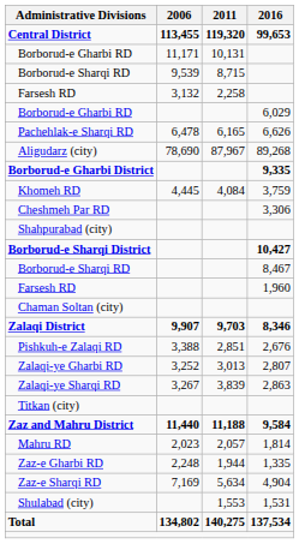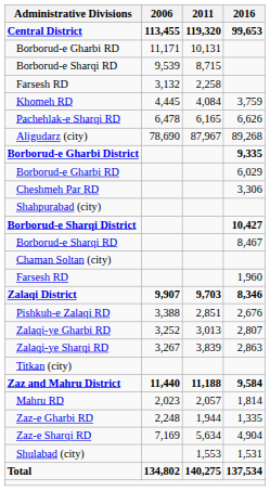 <table class="wikitable">
 <tr>
 <th>Administrative Divisions</th>
 <th>2006</th>
 <th>2011</th>
 <th>2016</th>
 </tr>
 <tr>
 <td><strong><a href='#'>Central District</a></strong></td>
 <td style="text-align: right;"><strong>113,455</strong></td>
 <td style="text-align: right;"><strong>119,320</strong></td>
 <td style="text-align: right;"><strong>99,653</strong></td>
 </tr>
 <tr>
 <td style="padding-left: 1em;">Borborud-e Gharbi RD</td>
 <td style="text-align: right;">11,171</td>
 <td style="text-align: right;">10,131</td>
 <td style="text-align: right;"></td>
 </tr>
 <tr>
 <td style="padding-left: 1em;">Borborud-e Sharqi RD</td>
 <td style="text-align: right;">9,539</td>
 <td style="text-align: right;">8,715</td>
 <td style="text-align: right;"></td>
 </tr>
 <tr>
 <td style="padding-left: 1em;">Farsesh RD</td>
 <td style="text-align: right;">3,132</td>
 <td style="text-align: right;">2,258</td>
 <td style="text-align: right;"></td>
 </tr>
 <tr>
-<td style="padding-left: 1em;"><a href='#'>Borborud-e Gharbi RD</a></td>
-<td style="text-align: right;"></td>
-<td style="text-align: right;"></td>
-<td style="text-align: right;">6,029</td>
+<td style="padding-left: 1em;"><a href='#'>Khomeh RD</a></td>
+<td style="text-align: right;">4,445</td>
+<td style="text-align: right;">4,084</td>
+<td style="text-align: right;">3,759</td>
 </tr>
 <tr>
 <td style="padding-left: 1em;"><a href='#'>Pachehlak-e Sharqi RD</a></td>
 <td style="text-align: right;">6,478</td>
 <td style="text-align: right;">6,165</td>
 <td style="text-align: right;">6,626</td>
 </tr>
 <tr>
 <td style="padding-left: 1em;"><a href='#'>Aligudarz</a> (city)</td>
 <td style="text-align: right;">78,690</td>
 <td style="text-align: right;">87,967</td>
 <td style="text-align: right;">89,268</td>
 </tr>
 <tr>
 <td><strong><a href='#'>Borborud-e Gharbi District</a></strong></td>
 <td style="text-align: right;"></td>
 <td style="text-align: right;"></td>
 <td style="text-align: right;"><strong>9,335</strong></td>
 </tr>
 <tr>
-<td style="padding-left: 1em;"><a href='#'>Khomeh RD</a></td>
-<td style="text-align: right;">4,445</td>
-<td style="text-align: right;">4,084</td>
-<td style="text-align: right;">3,759</td>
+<td style="padding-left: 1em;"><a href='#'>Borborud-e Gharbi RD</a></td>
+<td style="text-align: right;"></td>
+<td style="text-align: right;"></td>
+<td style="text-align: right;">6,029</td>
 </tr>
 <tr>
 <td style="padding-left: 1em;"><a href='#'>Cheshmeh Par RD</a></td>
 <td style="text-align: right;"></td>
 <td style="text-align: right;"></td>
 <td style="text-align: right;">3,306</td>
 </tr>
 <tr>
 <td style="padding-left: 1em;"><a href='#'>Shahpurabad</a> (city)</td>
 <td style="text-align: right;"></td>
 <td style="text-align: right;"></td>
 <td style="text-align: right;"></td>
 </tr>
 <tr>
 <td><strong><a href='#'>Borborud-e Sharqi District</a></strong></td>
 <td style="text-align: right;"></td>
 <td style="text-align: right;"></td>
 <td style="text-align: right;"><strong>10,427</strong></td>
 </tr>
 <tr>
 <td style="padding-left: 1em;"><a href='#'>Borborud-e Sharqi RD</a></td>
 <td style="text-align: right;"></td>
 <td style="text-align: right;"></td>
 <td style="text-align: right;">8,467</td>
 </tr>
 <tr>
+<td style="padding-left: 1em;"><a href='#'>Chaman Soltan</a> (city)</td>
+<td style="text-align: right;"></td>
+<td style="text-align: right;"></td>
+<td style="text-align: right;"></td>
+</tr>
+<tr>
 <td style="padding-left: 1em;"><a href='#'>Farsesh RD</a></td>
 <td style="text-align: right;"></td>
 <td style="text-align: right;"></td>
 <td style="text-align: right;">1,960</td>
-</tr>
-<tr>
-<td style="padding-left: 1em;"><a href='#'>Chaman Soltan</a> (city)</td>
-<td style="text-align: right;"></td>
-<td style="text-align: right;"></td>
-<td style="text-align: right;"></td>
 </tr>
 <tr>
 <td><strong><a href='#'>Zalaqi District</a></strong></td>
 <td style="text-align: right;"><strong>9,907</strong></td>
 <td style="text-align: right;"><strong>9,703</strong></td>
 <td style="text-align: right;"><strong>8,346</strong></td>
 </tr>
 <tr>
 <td style="padding-left: 1em;"><a href='#'>Pishkuh-e Zalaqi RD</a></td>
 <td style="text-align: right;">3,388</td>
 <td style="text-align: right;">2,851</td>
 <td style="text-align: right;">2,676</td>
 </tr>
 <tr>
 <td style="padding-left: 1em;"><a href='#'>Zalaqi-ye Gharbi RD</a></td>
 <td style="text-align: right;">3,252</td>
 <td style="text-align: right;">3,013</td>
 <td style="text-align: right;">2,807</td>
 </tr>
 <tr>
 <td style="padding-left: 1em;"><a href='#'>Zalaqi-ye Sharqi RD</a></td>
 <td style="text-align: right;">3,267</td>
 <td style="text-align: right;">3,839</td>
 <td style="text-align: right;">2,863</td>
 </tr>
 <tr>
 <td style="padding-left: 1em;"><a href='#'>Titkan</a> (city)</td>
 <td style="text-align: right;"></td>
 <td style="text-align: right;"></td>
 <td style="text-align: right;"></td>
 </tr>
 <tr>
 <td><strong><a href='#'>Zaz and Mahru District</a></strong></td>
 <td style="text-align: right;"><strong>11,440</strong></td>
 <td style="text-align: right;"><strong>11,188</strong></td>
 <td style="text-align: right;"><strong>9,584</strong></td>
 </tr>
 <tr>
 <td style="padding-left: 1em;"><a href='#'>Mahru RD</a></td>
 <td style="text-align: right;">2,023</td>
 <td style="text-align: right;">2,057</td>
 <td style="text-align: right;">1,814</td>
 </tr>
 <tr>
 <td style="padding-left: 1em;"><a href='#'>Zaz-e Gharbi RD</a></td>
 <td style="text-align: right;">2,248</td>
 <td style="text-align: right;">1,944</td>
 <td style="text-align: right;">1,335</td>
 </tr>
 <tr>
 <td style="padding-left: 1em;"><a href='#'>Zaz-e Sharqi RD</a></td>
 <td style="text-align: right;">7,169</td>
 <td style="text-align: right;">5,634</td>
 <td style="text-align: right;">4,904</td>
 </tr>
 <tr>
 <td style="padding-left: 1em;"><a href='#'>Shulabad</a> (city)</td>
 <td style="text-align: right;"></td>
 <td style="text-align: right;">1,553</td>
 <td style="text-align: right;">1,531</td>
 </tr>
 <tr>
 <td><strong>Total</strong></td>
 <td style="text-align: right;"><strong>134,802</strong></td>
 <td style="text-align: right;"><strong>140,275</strong></td>
 <td style="text-align: right;"><strong>137,534</strong></td>
 </tr>
 <tr>
 <td colspan=4></td>
 </tr>
 </table>
